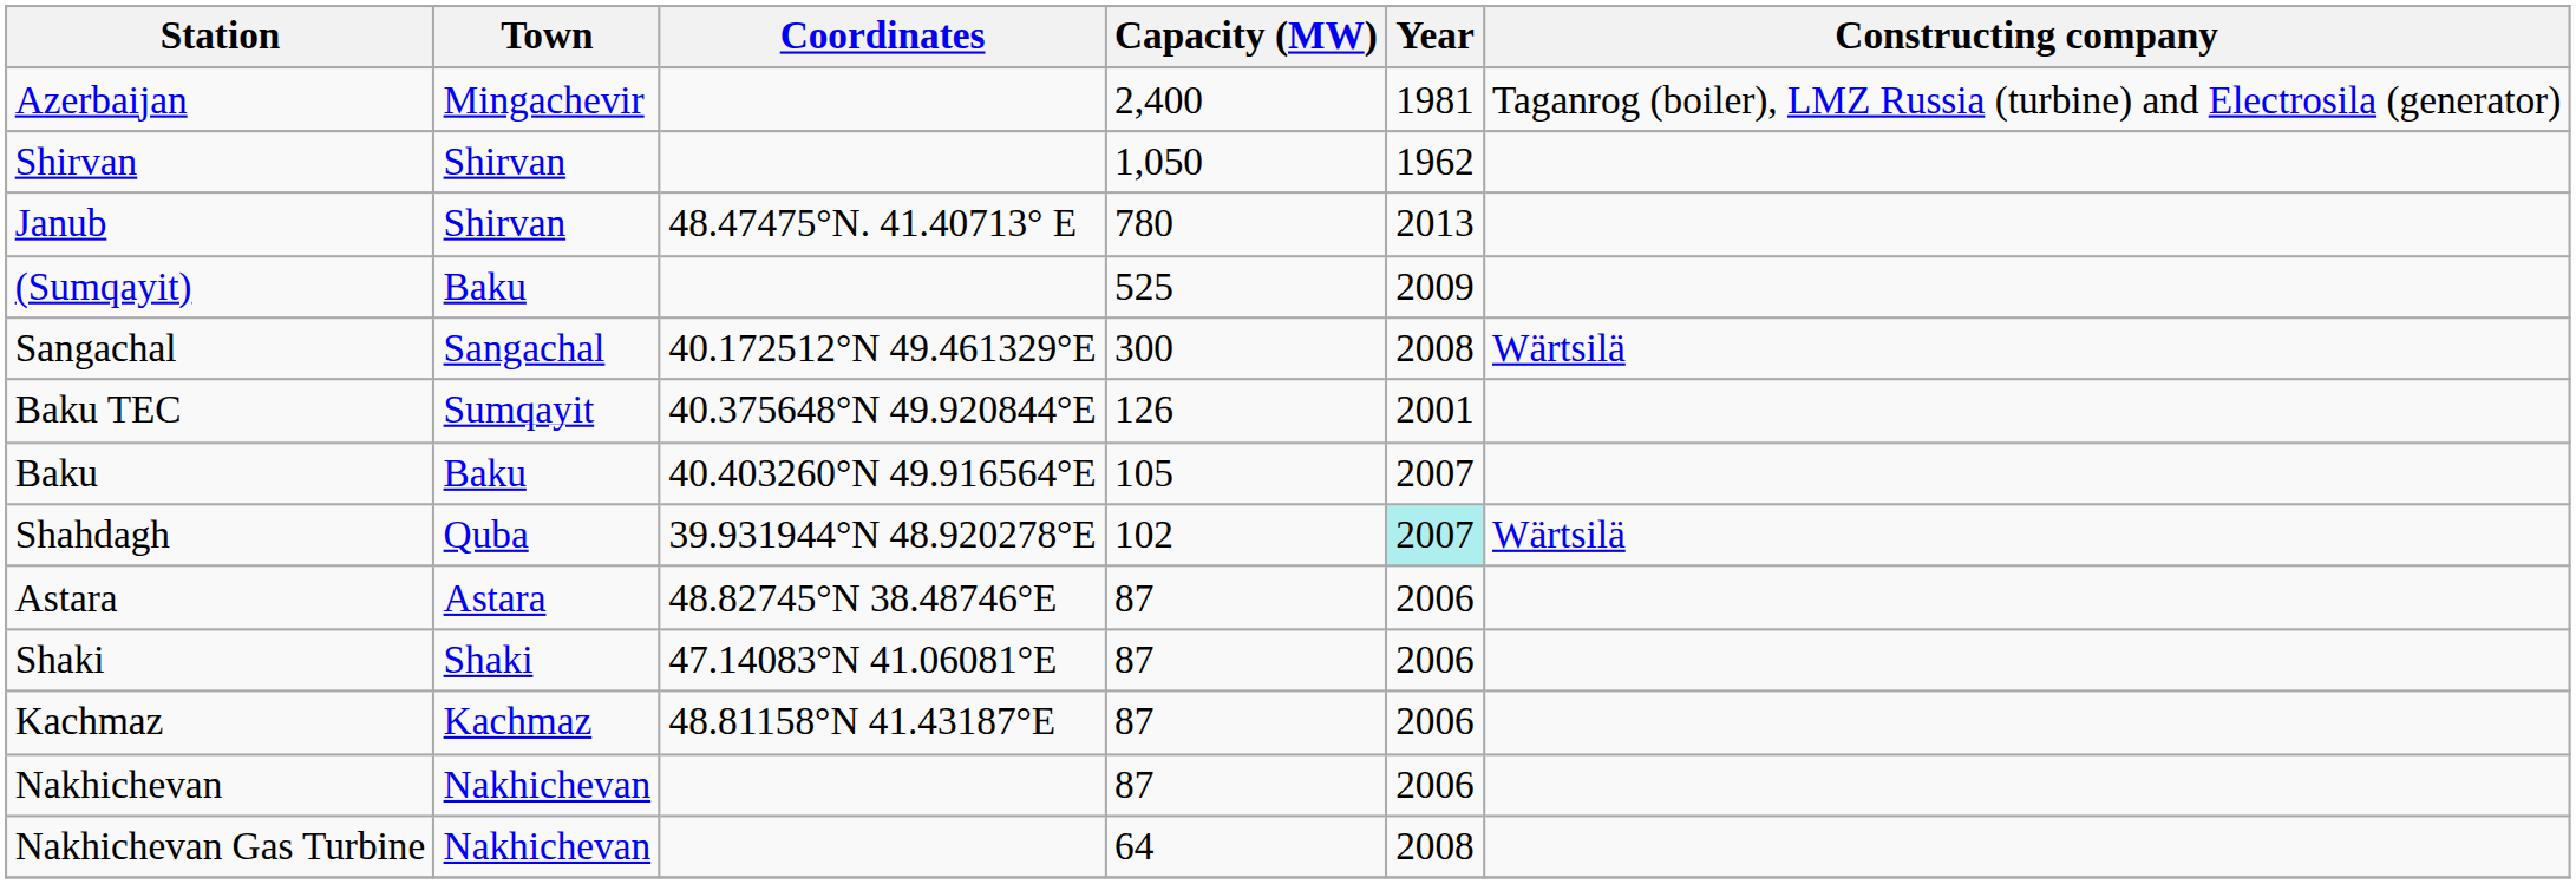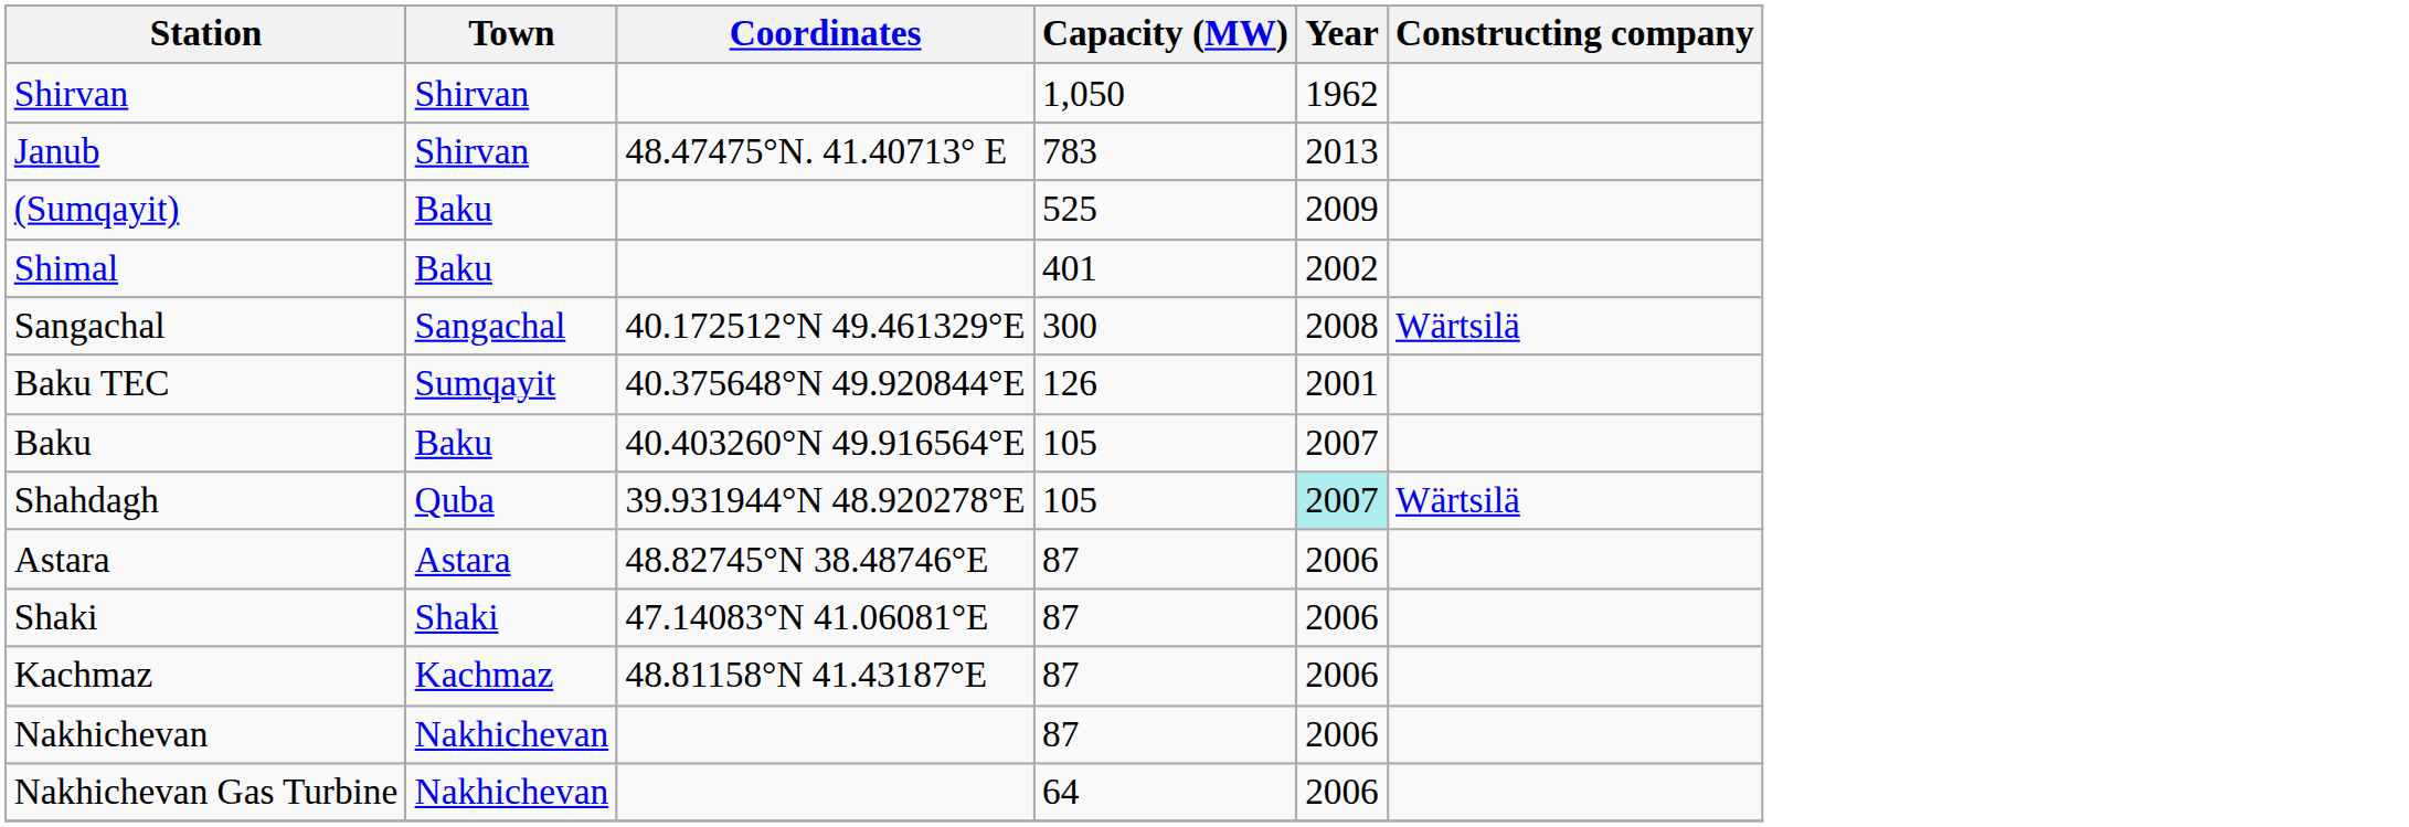 <table class="wikitable sortable">
 <tr>
 <th>Station</th>
 <th>Town</th>
 <th><a href='#'>Coordinates</a></th>
 <th>Capacity (<a href='#'>MW</a>)</th>
 <th>Year</th>
 <th>Constructing company</th>
-</tr>
-<tr>
-<td><a href='#'>Azerbaijan</a></td>
-<td><a href='#'>Mingachevir</a></td>
-<td></td>
-<td>2,400</td>
-<td>1981</td>
-<td>Taganrog (boiler), <a href='#'>LMZ Russia</a> (turbine) and <a href='#'>Electrosila</a> (generator)</td>
 </tr>
 <tr>
 <td><a href='#'>Shirvan</a></td>
 <td><a href='#'>Shirvan</a></td>
 <td></td>
 <td>1,050</td>
 <td>1962</td>
 <td></td>
 </tr>
 <tr>
 <td><a href='#'>Janub</a></td>
 <td><a href='#'>Shirvan</a></td>
 <td>48.47475°N. 41.40713° E</td>
-<td>780</td>
+<td>783</td>
 <td>2013</td>
 <td></td>
 </tr>
 <tr>
 <td><a href='#'> (Sumqayit)</a></td>
 <td><a href='#'>Baku</a></td>
 <td></td>
 <td>525</td>
 <td>2009</td>
+<td></td>
+</tr>
+<tr>
+<td><a href='#'>Shimal</a></td>
+<td><a href='#'>Baku</a></td>
+<td></td>
+<td>401</td>
+<td>2002</td>
 <td></td>
 </tr>
 <tr>
 <td>Sangachal</td>
 <td><a href='#'>Sangachal</a></td>
 <td>40.172512°N 49.461329°E</td>
 <td>300</td>
 <td>2008</td>
 <td><a href='#'>Wärtsilä</a></td>
 </tr>
 <tr>
 <td>Baku TEC</td>
 <td><a href='#'>Sumqayit</a></td>
 <td>40.375648°N  49.920844°E</td>
 <td>126</td>
 <td>2001</td>
 <td></td>
 </tr>
 <tr>
 <td>Baku</td>
 <td><a href='#'>Baku</a></td>
 <td>40.403260°N 49.916564°E</td>
 <td>105</td>
 <td>2007</td>
 <td></td>
 </tr>
 <tr>
 <td>Shahdagh</td>
 <td><a href='#'>Quba</a></td>
 <td>39.931944°N 48.920278°E</td>
-<td>102</td>
+<td>105</td>
 <td style="background: paleturquoise;">2007</td>
 <td><a href='#'>Wärtsilä</a></td>
 </tr>
 <tr>
 <td>Astara</td>
 <td><a href='#'>Astara</a></td>
 <td>48.82745°N 38.48746°E</td>
 <td>87</td>
 <td>2006</td>
 <td></td>
 </tr>
 <tr>
 <td>Shaki</td>
 <td><a href='#'>Shaki</a></td>
 <td>47.14083°N 41.06081°E</td>
 <td>87</td>
 <td>2006</td>
 <td></td>
 </tr>
 <tr>
 <td>Kachmaz</td>
 <td><a href='#'>Kachmaz</a></td>
 <td>48.81158°N 41.43187°E</td>
 <td>87</td>
 <td>2006</td>
 <td></td>
 </tr>
 <tr>
 <td>Nakhichevan</td>
 <td><a href='#'>Nakhichevan</a></td>
 <td></td>
 <td>87</td>
 <td>2006</td>
 <td></td>
 </tr>
 <tr>
 <td>Nakhichevan Gas Turbine</td>
 <td><a href='#'>Nakhichevan</a></td>
 <td></td>
 <td>64</td>
-<td>2008</td>
+<td>2006</td>
 <td></td>
 </tr>
 <tr>
 </tr>
 </table>
